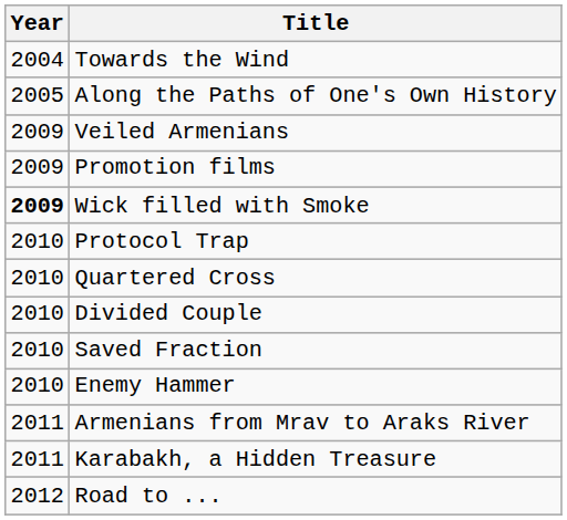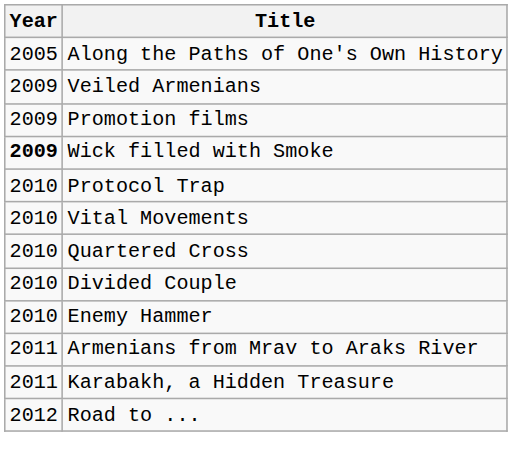 <table class="wikitable">
 <tr>
 <th>Year</th>
 <th>Title</th>
-</tr>
-<tr>
-<td>2004</td>
-<td>Towards the Wind</td>
 </tr>
 <tr>
 <td>2005</td>
 <td>Along the Paths of One's Own History</td>
 </tr>
 <tr>
 <td>2009</td>
 <td>Veiled Armenians</td>
 </tr>
 <tr>
 <td>2009</td>
 <td>Promotion films</td>
 </tr>
 <tr>
 <td><strong>2009</strong></td>
 <td>Wick filled with Smoke</td>
 </tr>
 <tr>
 <td>2010</td>
 <td>Protocol Trap</td>
 </tr>
 <tr>
 <td>2010</td>
+<td>Vital Movements</td>
+</tr>
+<tr>
+<td>2010</td>
 <td>Quartered Cross</td>
 </tr>
 <tr>
 <td>2010</td>
 <td>Divided Couple</td>
-</tr>
-<tr>
-<td>2010</td>
-<td>Saved Fraction</td>
 </tr>
 <tr>
 <td>2010</td>
 <td>Enemy Hammer</td>
 </tr>
 <tr>
 <td>2011</td>
 <td>Armenians from Mrav to Araks River</td>
 </tr>
 <tr>
 <td>2011</td>
 <td>Karabakh, a Hidden Treasure</td>
 </tr>
 <tr>
 <td>2012</td>
 <td>Road to ...</td>
 </tr>
 </table>
